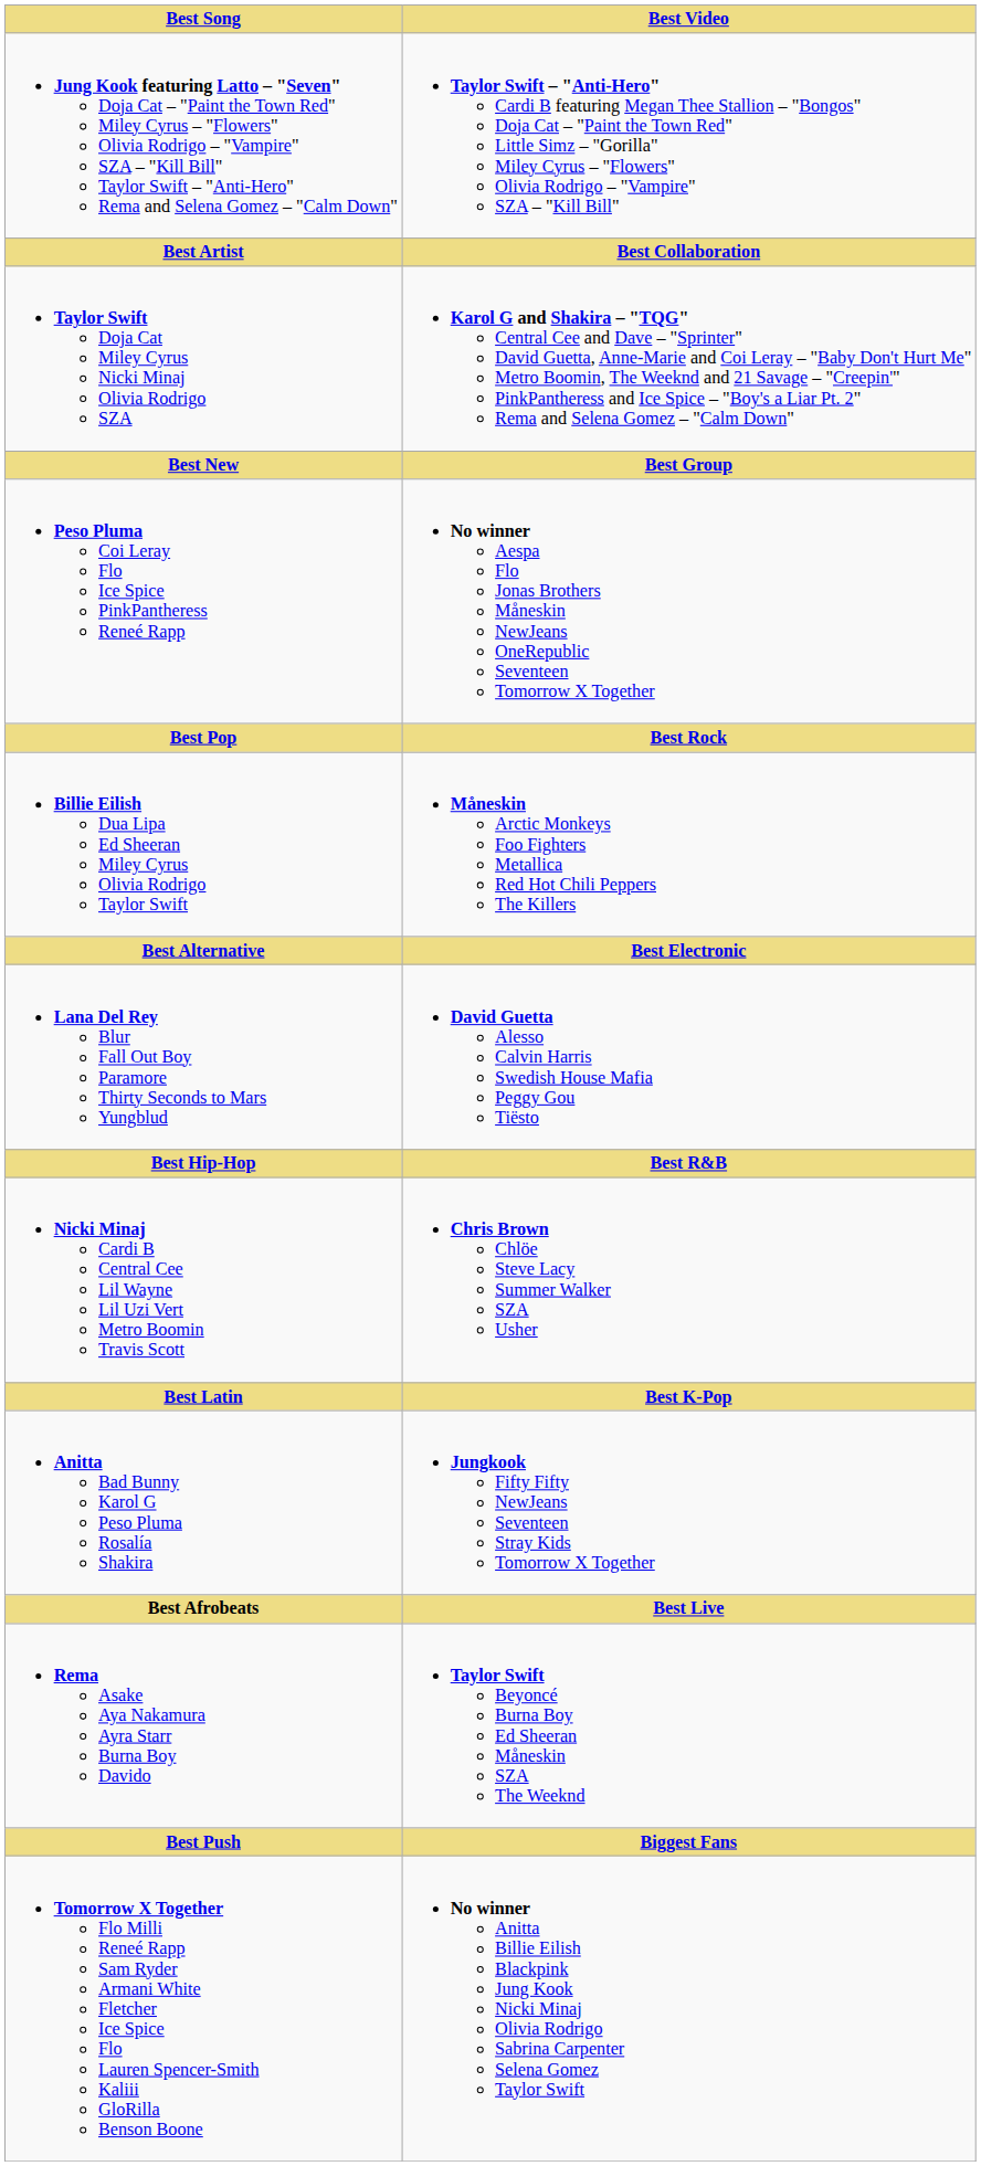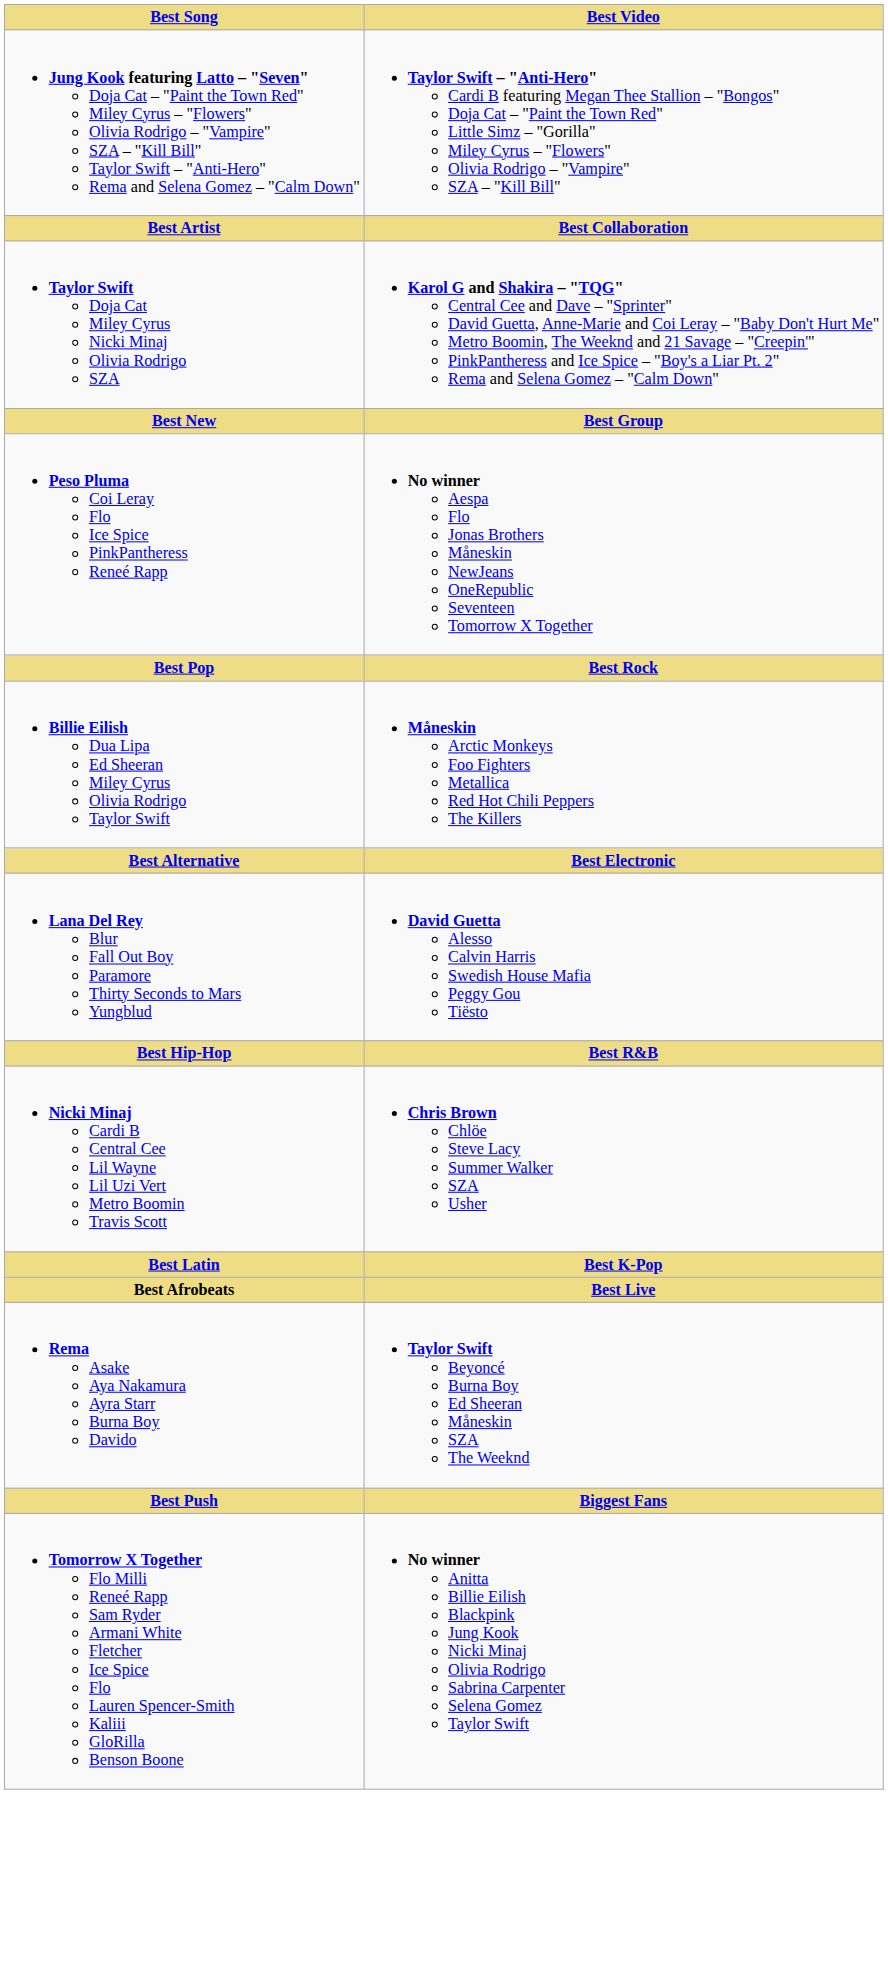 <table class="wikitable" style="width=" 100%">
 <tr>
 <th style="background:#EEDD85; width=50%"><a href='#'>Best Song</a></th>
 <th style="background:#EEDD85; width=50%"><a href='#'>Best Video</a></th>
 </tr>
 <tr>
 <td valign="top"><br><ul><li><strong><a href='#'>Jung Kook</a> featuring <a href='#'>Latto</a> – "<a href='#'>Seven</a>"</strong><ul><li><a href='#'>Doja Cat</a> – "<a href='#'>Paint the Town Red</a>"</li><li><a href='#'>Miley Cyrus</a> – "<a href='#'>Flowers</a>"</li><li><a href='#'>Olivia Rodrigo</a> – "<a href='#'>Vampire</a>"</li><li><a href='#'>SZA</a> – "<a href='#'>Kill Bill</a>"</li><li><a href='#'>Taylor Swift</a> – "<a href='#'>Anti-Hero</a>"</li><li><a href='#'>Rema</a> and <a href='#'>Selena Gomez</a> – "<a href='#'>Calm Down</a>"</li></ul></li></ul></td>
 <td valign="top"><br><ul><li><strong><a href='#'>Taylor Swift</a> – "<a href='#'>Anti-Hero</a>"</strong><ul><li><a href='#'>Cardi B</a> featuring <a href='#'>Megan Thee Stallion</a> – "<a href='#'>Bongos</a>"</li><li><a href='#'>Doja Cat</a> – "<a href='#'>Paint the Town Red</a>"</li><li><a href='#'>Little Simz</a> – "Gorilla"</li><li><a href='#'>Miley Cyrus</a> – "<a href='#'>Flowers</a>"</li><li><a href='#'>Olivia Rodrigo</a> – "<a href='#'>Vampire</a>"</li><li><a href='#'>SZA</a> – "<a href='#'>Kill Bill</a>"</li></ul></li></ul></td>
 </tr>
 <tr>
 <th style="background:#EEDD85; width=50%"><a href='#'>Best Artist</a></th>
 <th style="background:#EEDD85; width=50%"><a href='#'>Best Collaboration</a></th>
 </tr>
 <tr>
 <td valign="top"><br><ul><li><strong><a href='#'>Taylor Swift</a></strong><ul><li><a href='#'>Doja Cat</a></li><li><a href='#'>Miley Cyrus</a></li><li><a href='#'>Nicki Minaj</a></li><li><a href='#'>Olivia Rodrigo</a></li><li><a href='#'>SZA</a></li></ul></li></ul></td>
 <td valign="top"><br><ul><li><strong><a href='#'>Karol G</a> and <a href='#'>Shakira</a> – "<a href='#'>TQG</a>"</strong><ul><li><a href='#'>Central Cee</a> and <a href='#'>Dave</a> – "<a href='#'>Sprinter</a>"</li><li><a href='#'>David Guetta</a>, <a href='#'>Anne-Marie</a> and <a href='#'>Coi Leray</a> – "<a href='#'>Baby Don't Hurt Me</a>"</li><li><a href='#'>Metro Boomin</a>, <a href='#'>The Weeknd</a> and <a href='#'>21 Savage</a> – "<a href='#'>Creepin'</a>"</li><li><a href='#'>PinkPantheress</a> and <a href='#'>Ice Spice</a> – "<a href='#'>Boy's a Liar Pt. 2</a>"</li><li><a href='#'>Rema</a> and <a href='#'>Selena Gomez</a> – "<a href='#'>Calm Down</a>"</li></ul></li></ul></td>
 </tr>
 <tr>
 <th style="background:#EEDD85; width=50%"><a href='#'>Best New</a></th>
 <th style="background:#EEDD85; width=50%"><a href='#'>Best Group</a></th>
 </tr>
 <tr>
 <td valign="top"><br><ul><li><strong><a href='#'>Peso Pluma</a></strong><ul><li><a href='#'>Coi Leray</a></li><li><a href='#'>Flo</a></li><li><a href='#'>Ice Spice</a></li><li><a href='#'>PinkPantheress</a></li><li><a href='#'>Reneé Rapp</a></li></ul></li></ul></td>
 <td valign="top"><br><ul><li><strong>No winner</strong><ul><li><a href='#'>Aespa</a></li><li><a href='#'>Flo</a></li><li><a href='#'>Jonas Brothers</a></li><li><a href='#'>Måneskin</a></li><li><a href='#'>NewJeans</a></li><li><a href='#'>OneRepublic</a></li><li><a href='#'>Seventeen</a></li><li><a href='#'>Tomorrow X Together</a></li></ul></li></ul></td>
 </tr>
 <tr>
 <th style="background:#EEDD85; width=50%"><a href='#'>Best Pop</a></th>
 <th style="background:#EEDD85; width=50%"><a href='#'>Best Rock</a></th>
 </tr>
 <tr>
 <td valign="top"><br><ul><li><strong><a href='#'>Billie Eilish</a></strong><ul><li><a href='#'>Dua Lipa</a></li><li><a href='#'>Ed Sheeran</a></li><li><a href='#'>Miley Cyrus</a></li><li><a href='#'>Olivia Rodrigo</a></li><li><a href='#'>Taylor Swift</a></li></ul></li></ul></td>
 <td valign="top"><br><ul><li><strong><a href='#'>Måneskin</a></strong><ul><li><a href='#'>Arctic Monkeys</a></li><li><a href='#'>Foo Fighters</a></li><li><a href='#'>Metallica</a></li><li><a href='#'>Red Hot Chili Peppers</a></li><li><a href='#'>The Killers</a></li></ul></li></ul></td>
 </tr>
 <tr>
 <th style="background:#EEDD85; width=50%"><a href='#'>Best Alternative</a></th>
 <th style="background:#EEDD85; width=50%"><a href='#'>Best Electronic</a></th>
 </tr>
 <tr>
 <td valign="top"><br><ul><li><strong><a href='#'>Lana Del Rey</a></strong><ul><li><a href='#'>Blur</a></li><li><a href='#'>Fall Out Boy</a></li><li><a href='#'>Paramore</a></li><li><a href='#'>Thirty Seconds to Mars</a></li><li><a href='#'>Yungblud</a></li></ul></li></ul></td>
 <td valign="top"><br><ul><li><strong><a href='#'>David Guetta</a></strong><ul><li><a href='#'>Alesso</a></li><li><a href='#'>Calvin Harris</a></li><li><a href='#'>Swedish House Mafia</a></li><li><a href='#'>Peggy Gou</a></li><li><a href='#'>Tiësto</a></li></ul></li></ul></td>
 </tr>
 <tr>
 <th style="background:#EEDD85; width=50%"><a href='#'>Best Hip-Hop</a></th>
 <th style="background:#EEDD85; width=50%"><a href='#'>Best R&B</a></th>
 </tr>
 <tr>
 <td valign="top"><br><ul><li><strong><a href='#'>Nicki Minaj</a></strong><ul><li><a href='#'>Cardi B</a></li><li><a href='#'>Central Cee</a></li><li><a href='#'>Lil Wayne</a></li><li><a href='#'>Lil Uzi Vert</a></li><li><a href='#'>Metro Boomin</a></li><li><a href='#'>Travis Scott</a></li></ul></li></ul></td>
 <td valign="top"><br><ul><li><strong><a href='#'>Chris Brown</a></strong><ul><li><a href='#'>Chlöe</a></li><li><a href='#'>Steve Lacy</a></li><li><a href='#'>Summer Walker</a></li><li><a href='#'>SZA</a></li><li><a href='#'>Usher</a></li></ul></li></ul></td>
 </tr>
 <tr>
 <th style="background:#EEDD85; width=50%"><a href='#'>Best Latin</a></th>
 <th style="background:#EEDD85; width=50%"><a href='#'>Best K-Pop</a></th>
 </tr>
 <tr>
-<td valign="top"><br><ul><li><strong><a href='#'>Anitta</a></strong><ul><li><a href='#'>Bad Bunny</a></li><li><a href='#'>Karol G</a></li><li><a href='#'>Peso Pluma</a></li><li><a href='#'>Rosalía</a></li><li><a href='#'>Shakira</a></li></ul></li></ul></td>
-<td valign="top"><br><ul><li><strong><a href='#'>Jungkook</a></strong><ul><li><a href='#'>Fifty Fifty</a></li><li><a href='#'>NewJeans</a></li><li><a href='#'>Seventeen</a></li><li><a href='#'>Stray Kids</a></li><li><a href='#'>Tomorrow X Together</a></li></ul></li></ul></td>
-</tr>
-<tr>
 <th style="background:#EEDD85; width=50%">Best Afrobeats</th>
 <th style="background:#EEDD85; width=50%"><a href='#'>Best Live</a></th>
 </tr>
 <tr>
 <td valign="top"><br><ul><li><strong><a href='#'>Rema</a></strong><ul><li><a href='#'>Asake</a></li><li><a href='#'>Aya Nakamura</a></li><li><a href='#'>Ayra Starr</a></li><li><a href='#'>Burna Boy</a></li><li><a href='#'>Davido</a></li></ul></li></ul></td>
 <td valign="top"><br><ul><li><strong><a href='#'>Taylor Swift</a></strong><ul><li><a href='#'>Beyoncé</a></li><li><a href='#'>Burna Boy</a></li><li><a href='#'>Ed Sheeran</a></li><li><a href='#'>Måneskin</a></li><li><a href='#'>SZA</a></li><li><a href='#'>The Weeknd</a></li></ul></li></ul></td>
 </tr>
 <tr>
 <th style="background:#EEDD85; width=50%"><a href='#'>Best Push</a></th>
 <th style="background:#EEDD85; width=50%"><a href='#'>Biggest Fans</a></th>
 </tr>
 <tr>
 <td valign="top"><br><ul><li><strong><a href='#'>Tomorrow X Together</a></strong><ul><li><a href='#'>Flo Milli</a></li><li><a href='#'>Reneé Rapp</a></li><li><a href='#'>Sam Ryder</a></li><li><a href='#'>Armani White</a></li><li><a href='#'>Fletcher</a></li><li><a href='#'>Ice Spice</a></li><li><a href='#'>Flo</a></li><li><a href='#'>Lauren Spencer-Smith</a></li><li><a href='#'>Kaliii</a></li><li><a href='#'>GloRilla</a></li><li><a href='#'>Benson Boone</a></li></ul></li></ul></td>
 <td valign="top"><br><ul><li><strong>No winner</strong><ul><li><a href='#'>Anitta</a></li><li><a href='#'>Billie Eilish</a></li><li><a href='#'>Blackpink</a></li><li><a href='#'>Jung Kook</a></li><li><a href='#'>Nicki Minaj</a></li><li><a href='#'>Olivia Rodrigo</a></li><li><a href='#'>Sabrina Carpenter</a></li><li><a href='#'>Selena Gomez</a></li><li><a href='#'>Taylor Swift</a></li></ul></li></ul></td>
 </tr>
 </table>
